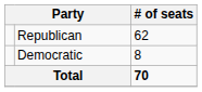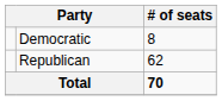 <table class="wikitable sortable">
 <tr>
 <th colspan="2" style="width:150px;">Party</th>
 <th># of seats</th>
 </tr>
 <tr>
 <td></td>
-<td>Republican</td>
-<td>62</td>
+<td>Democratic</td>
+<td>8</td>
 </tr>
 <tr>
 <td></td>
-<td>Democratic</td>
-<td>8</td>
+<td>Republican</td>
+<td>62</td>
 </tr>
 <tr>
 <th colspan=2>Total</th>
 <td><strong>70</strong></td>
 </tr>
 <tr>
 </tr>
 </table>
